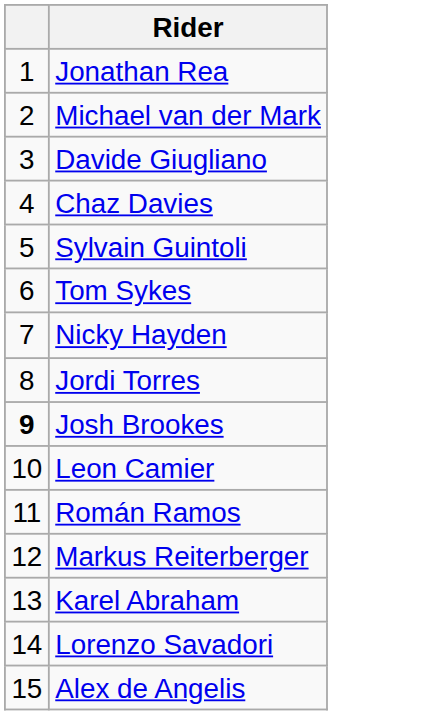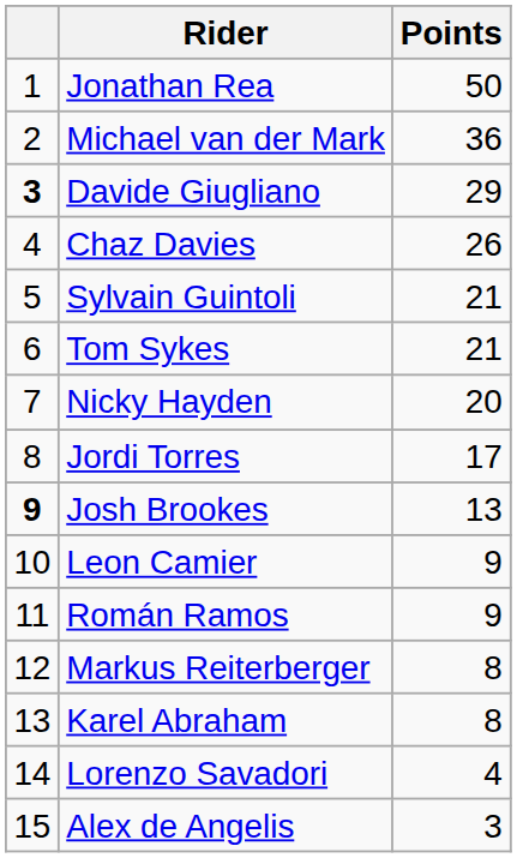 <table class="wikitable" style="font-size: 95%;">
 <tr>
 <th></th>
 <th>Rider</th>
+<th>Points</th>
 </tr>
 <tr>
 <td align=center>1</td>
 <td> <a href='#'>Jonathan Rea</a></td>
+<td align=right>50</td>
 </tr>
 <tr>
 <td align=center>2</td>
 <td> <a href='#'>Michael van der Mark</a></td>
+<td align=right>36</td>
 </tr>
 <tr>
-<td align=center>3</td>
+<td align=center><strong>3</strong></td>
 <td> <a href='#'>Davide Giugliano</a></td>
+<td align=right>29</td>
 </tr>
 <tr>
 <td align=center>4</td>
 <td> <a href='#'>Chaz Davies</a></td>
+<td align=right>26</td>
 </tr>
 <tr>
 <td align=center>5</td>
 <td> <a href='#'>Sylvain Guintoli</a></td>
+<td align=right>21</td>
 </tr>
 <tr>
 <td align=center>6</td>
 <td> <a href='#'>Tom Sykes</a></td>
+<td align=right>21</td>
 </tr>
 <tr>
 <td align=center>7</td>
 <td> <a href='#'>Nicky Hayden</a></td>
+<td align=right>20</td>
 </tr>
 <tr>
 <td align=center>8</td>
 <td> <a href='#'>Jordi Torres</a></td>
+<td align=right>17</td>
 </tr>
 <tr>
 <td align=center><strong>9</strong></td>
 <td> <a href='#'>Josh Brookes</a></td>
+<td align=right>13</td>
 </tr>
 <tr>
 <td align=center>10</td>
 <td> <a href='#'>Leon Camier</a></td>
+<td align=right>9</td>
 </tr>
 <tr>
 <td align=center>11</td>
 <td> <a href='#'>Román Ramos</a></td>
+<td align=right>9</td>
 </tr>
 <tr>
 <td align=center>12</td>
 <td> <a href='#'>Markus Reiterberger</a></td>
+<td align=right>8</td>
 </tr>
 <tr>
 <td align=center>13</td>
 <td> <a href='#'>Karel Abraham</a></td>
+<td align=right>8</td>
 </tr>
 <tr>
 <td align=center>14</td>
 <td> <a href='#'>Lorenzo Savadori</a></td>
+<td align=right>4</td>
 </tr>
 <tr>
 <td align=center>15</td>
 <td> <a href='#'>Alex de Angelis</a></td>
+<td align=right>3</td>
 </tr>
 </table>
